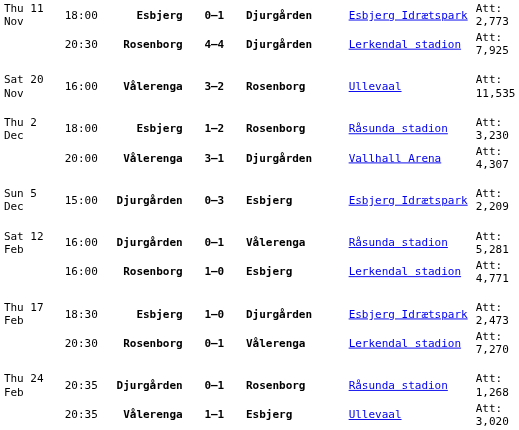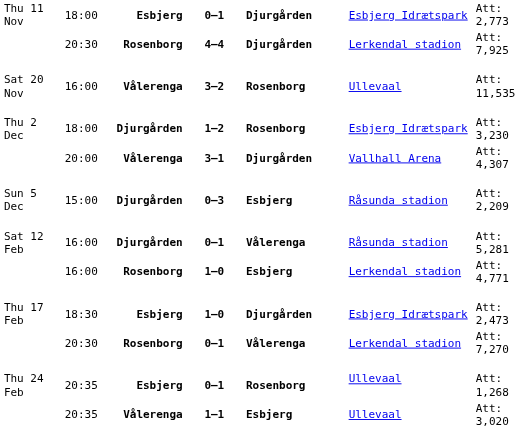 <table cellspacing=1 width=90%>
 <tr>
 <th width=12%></th>
 <th width=10%></th>
 <th width=10%></th>
 <th width=12%></th>
 <th width=20%></th>
 <th width=25%></th>
 <th width=10%></th>
 </tr>
 <tr style=font-size:90%>
 <td>Thu 11 Nov</td>
 <td>18:00</td>
 <td align=right><strong>Esbjerg</strong></td>
 <td align=center><strong>0–1</strong></td>
 <td align=left><strong>Djurgården</strong></td>
 <td><a href='#'>Esbjerg Idrætspark</a></td>
 <td>Att: 2,773</td>
 <td></td>
 </tr>
 <tr style=font-size:90%>
 <td></td>
 <td>20:30</td>
 <td align=right><strong>Rosenborg</strong></td>
 <td align=center><strong>4–4</strong></td>
 <td align=left><strong>Djurgården</strong></td>
 <td><a href='#'>Lerkendal stadion</a></td>
 <td>Att: 7,925</td>
 </tr>
 <tr style=font-size:90%>
 <td><br>Sat 20 Nov</td>
 <td><br>16:00</td>
 <td align=right><br><strong>Vålerenga</strong></td>
 <td align=center><br><strong>3–2</strong></td>
 <td align=left><br><strong>Rosenborg</strong></td>
 <td><br><a href='#'>Ullevaal</a></td>
 <td><br>Att: 11,535</td>
 </tr>
 <tr style=font-size:90%>
 <td><br>Thu 2 Dec</td>
 <td><br>18:00</td>
-<td align=right><br><strong>Esbjerg</strong></td>
+<td align=right><br><strong>Djurgården</strong></td>
 <td align=center><br><strong>1–2</strong></td>
 <td align=left><br><strong>Rosenborg</strong></td>
-<td><br><a href='#'>Råsunda stadion</a></td>
+<td><br><a href='#'>Esbjerg Idrætspark</a></td>
 <td><br>Att: 3,230</td>
 <td></td>
 </tr>
 <tr style=font-size:90%>
 <td></td>
 <td>20:00</td>
 <td align=right><strong>Vålerenga</strong></td>
 <td align=center><strong>3–1</strong></td>
 <td align=left><strong>Djurgården</strong></td>
 <td><a href='#'>Vallhall Arena</a></td>
 <td>Att: 4,307</td>
 </tr>
 <tr style=font-size:90%>
 <td><br>Sun 5 Dec</td>
 <td><br>15:00</td>
 <td align=right><br><strong>Djurgården</strong></td>
 <td align=center><br><strong>0–3</strong></td>
 <td align=left><br><strong>Esbjerg</strong></td>
-<td><br><a href='#'>Esbjerg Idrætspark</a></td>
+<td><br><a href='#'>Råsunda stadion</a></td>
 <td><br>Att: 2,209</td>
 </tr>
 <tr style=font-size:90%>
 <td><br>Sat 12 Feb</td>
 <td><br>16:00</td>
 <td align=right><br><strong>Djurgården</strong></td>
 <td align=center><br><strong>0–1</strong></td>
 <td align=left><br><strong>Vålerenga</strong></td>
 <td><br><a href='#'>Råsunda stadion</a></td>
 <td><br>Att: 5,281</td>
 <td></td>
 </tr>
 <tr style=font-size:90%>
 <td></td>
 <td>16:00</td>
 <td align=right><strong>Rosenborg</strong></td>
 <td align=center><strong>1–0</strong></td>
 <td align=left><strong>Esbjerg</strong></td>
 <td><a href='#'>Lerkendal stadion</a></td>
 <td>Att: 4,771</td>
 </tr>
 <tr style=font-size:90%>
 <td><br>Thu 17 Feb</td>
 <td><br>18:30</td>
 <td align=right><br><strong>Esbjerg</strong></td>
 <td align=center><br><strong>1–0</strong></td>
 <td align=left><br><strong>Djurgården</strong></td>
 <td><br><a href='#'>Esbjerg Idrætspark</a></td>
 <td><br>Att: 2,473</td>
 <td></td>
 </tr>
 <tr style=font-size:90%>
 <td></td>
 <td>20:30</td>
 <td align=right><strong>Rosenborg</strong></td>
 <td align=center><strong>0–1</strong></td>
 <td align=left><strong>Vålerenga</strong></td>
 <td><a href='#'>Lerkendal stadion</a></td>
 <td>Att: 7,270</td>
 </tr>
 <tr style=font-size:90%>
 <td><br>Thu 24 Feb</td>
 <td><br>20:35</td>
-<td align=right><br><strong>Djurgården</strong></td>
+<td align=right><br><strong>Esbjerg</strong></td>
 <td align=center><br><strong>0–1</strong></td>
 <td align=left><br><strong>Rosenborg</strong></td>
-<td><br><a href='#'>Råsunda stadion</a></td>
+<td><a href='#'>Ullevaal</a></td>
 <td><br>Att: 1,268</td>
 <td></td>
 </tr>
 <tr style=font-size:90%>
 <td></td>
 <td>20:35</td>
 <td align=right><strong>Vålerenga</strong></td>
 <td align=center><strong>1–1</strong></td>
 <td align=left><strong>Esbjerg</strong></td>
 <td><a href='#'>Ullevaal</a></td>
 <td>Att: 3,020</td>
 </tr>
 </table>
